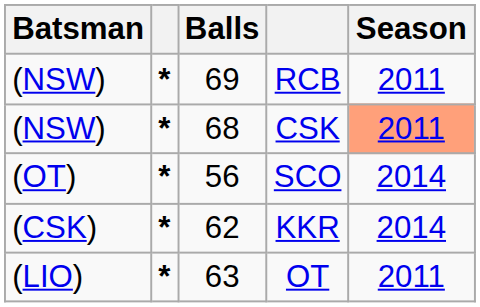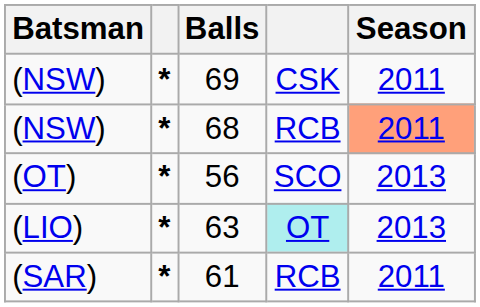 <table class="wikitable sortable" style="text-align:center">
 <tr>
 <th>Batsman</th>
 <th></th>
 <th>Balls</th>
 <th></th>
 <th>Season</th>
 </tr>
 <tr>
 <td style="text-align:left"> <span>(<a href='#'>NSW</a>)</span></td>
 <td><strong>*</strong></td>
 <td>69</td>
-<td><a href='#'>RCB</a></td>
+<td><a href='#'>CSK</a></td>
 <td><a href='#'>2011</a></td>
 </tr>
 <tr>
 <td style="text-align:left"> <span>(<a href='#'>NSW</a>)</span></td>
 <td><strong>*</strong></td>
 <td>68</td>
-<td><a href='#'>CSK</a></td>
+<td><a href='#'>RCB</a></td>
 <td style="background: lightsalmon;"><a href='#'>2011</a></td>
 </tr>
 <tr>
 <td style="text-align:left"> <span>(<a href='#'>OT</a>)</span></td>
 <td><strong>*</strong></td>
 <td>56</td>
 <td><a href='#'>SCO</a></td>
-<td><a href='#'>2014</a></td>
-</tr>
-<tr>
-<td style="text-align:left"> <span>(<a href='#'>CSK</a>)</span></td>
-<td><strong>*</strong></td>
-<td>62</td>
-<td><a href='#'>KKR</a></td>
-<td><a href='#'>2014</a></td>
+<td><a href='#'>2013</a></td>
 </tr>
 <tr>
 <td style="text-align:left"> <span>(<a href='#'>LIO</a>)</span></td>
 <td><strong>*</strong></td>
 <td>63</td>
-<td><a href='#'>OT</a></td>
+<td style="background: paleturquoise;"><a href='#'>OT</a></td>
+<td><a href='#'>2013</a></td>
+</tr>
+<tr>
+<td style="text-align:left"> <span>(<a href='#'>SAR</a>)</span></td>
+<td><strong>*</strong></td>
+<td>61</td>
+<td><a href='#'>RCB</a></td>
 <td><a href='#'>2011</a></td>
 </tr>
 </table>
